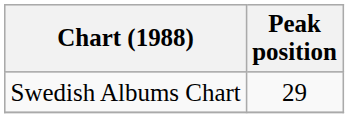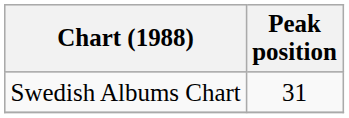 <table class="wikitable sortable">
 <tr>
 <th>Chart (1988)</th>
 <th>Peak<br>position</th>
 </tr>
 <tr>
 <td>Swedish Albums Chart</td>
-<td align="center">29</td>
+<td align="center">31</td>
 </tr>
 <tr>
 </tr>
 </table>
